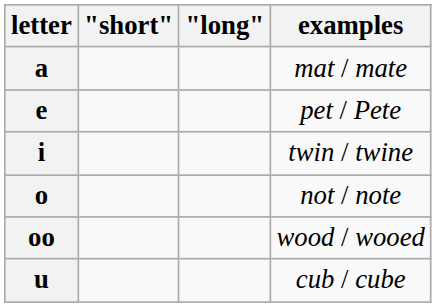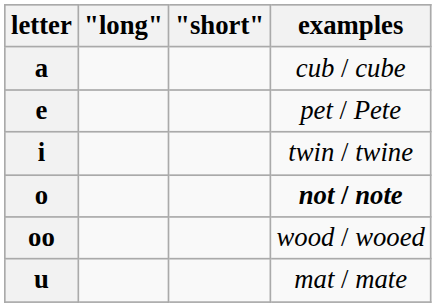 <table class=wikitable>
 <tr>
 <th>letter</th>
+<th>"long"</th>
 <th>"short"</th>
-<th>"long"</th>
 <th>examples</th>
 </tr>
 <tr align=center>
 <th>a</th>
 <td></td>
 <td></td>
-<td><em>mat</em> / <em>mate</em></td>
+<td><em>cub</em> / <em>cube</em></td>
 </tr>
 <tr align=center>
 <th>e</th>
 <td></td>
 <td></td>
 <td><em>pet</em> / <em>Pete</em></td>
 </tr>
 <tr align=center>
 <th>i</th>
 <td></td>
 <td></td>
 <td><em>twin</em> / <em>twine</em></td>
 </tr>
 <tr align=center>
 <th>o</th>
 <td></td>
 <td></td>
-<td><em>not</em> / <em>note</em></td>
+<td><strong><em>not</em> / <em>note</em></strong></td>
 </tr>
 <tr align=center>
 <th>oo</th>
 <td></td>
 <td></td>
 <td><em>wood</em> / <em>wooed</em></td>
 </tr>
 <tr align=center>
 <th>u</th>
 <td></td>
 <td></td>
-<td><em>cub</em> / <em>cube</em></td>
+<td><em>mat</em> / <em>mate</em></td>
 </tr>
 </table>
